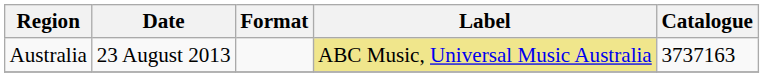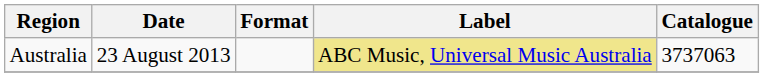 <table class="wikitable plainrowheaders">
 <tr>
 <th scope="col">Region</th>
 <th scope="col">Date</th>
 <th scope="col">Format</th>
 <th scope="col">Label</th>
 <th scope="col">Catalogue</th>
 </tr>
 <tr>
 <td>Australia</td>
 <td>23 August 2013</td>
 <td></td>
 <td style="background: khaki;">ABC Music, <a href='#'>Universal Music Australia</a></td>
-<td>3737163</td>
+<td>3737063</td>
 </tr>
 <tr>
 </tr>
 </table>
